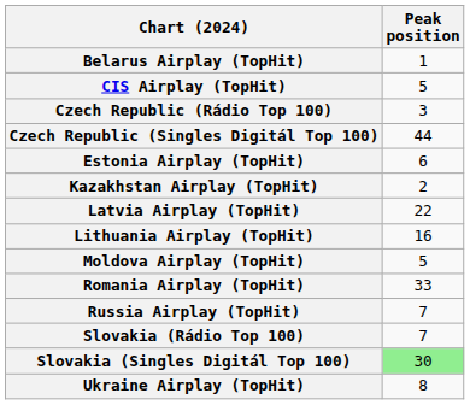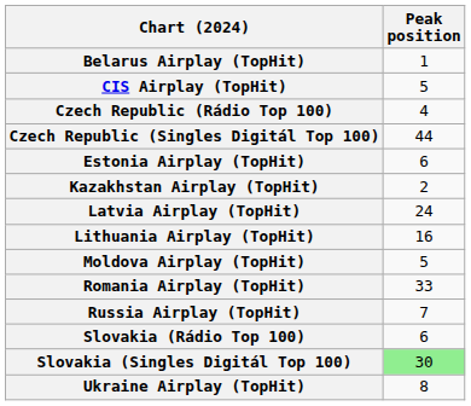 <table class="wikitable plainrowheaders sortable" style="text-align:center">
 <tr>
 <th scope="col">Chart (2024)</th>
 <th scope="col">Peak<br>position</th>
 </tr>
 <tr>
 <th scope="row">Belarus Airplay (TopHit)</th>
 <td>1</td>
 </tr>
 <tr>
 <th scope="row"><a href='#'>CIS</a> Airplay (TopHit)</th>
 <td>5</td>
 </tr>
 <tr>
 <th scope="row">Czech Republic (Rádio Top 100)</th>
-<td>3</td>
+<td>4</td>
 </tr>
 <tr>
 <th scope="row">Czech Republic (Singles Digitál Top 100)</th>
 <td>44</td>
 </tr>
 <tr>
 <th scope="row">Estonia Airplay (TopHit)</th>
 <td>6</td>
 </tr>
 <tr>
 <th scope="row">Kazakhstan Airplay (TopHit)</th>
 <td>2</td>
 </tr>
 <tr>
 <th scope="row">Latvia Airplay (TopHit)</th>
-<td>22</td>
+<td>24</td>
 </tr>
 <tr>
 <th scope="row">Lithuania Airplay (TopHit)</th>
 <td>16</td>
 </tr>
 <tr>
 <th scope="row">Moldova Airplay (TopHit)</th>
 <td>5</td>
 </tr>
 <tr>
 <th scope="row">Romania Airplay (TopHit)</th>
 <td>33</td>
 </tr>
 <tr>
 <th scope="row">Russia Airplay (TopHit)</th>
 <td>7</td>
 </tr>
 <tr>
 <th scope="row">Slovakia (Rádio Top 100)</th>
-<td>7</td>
+<td>6</td>
 </tr>
 <tr>
 <th scope="row">Slovakia (Singles Digitál Top 100)</th>
 <td style="background: lightgreen;">30</td>
 </tr>
 <tr>
 <th scope="row">Ukraine Airplay (TopHit)</th>
 <td>8</td>
 </tr>
 </table>
